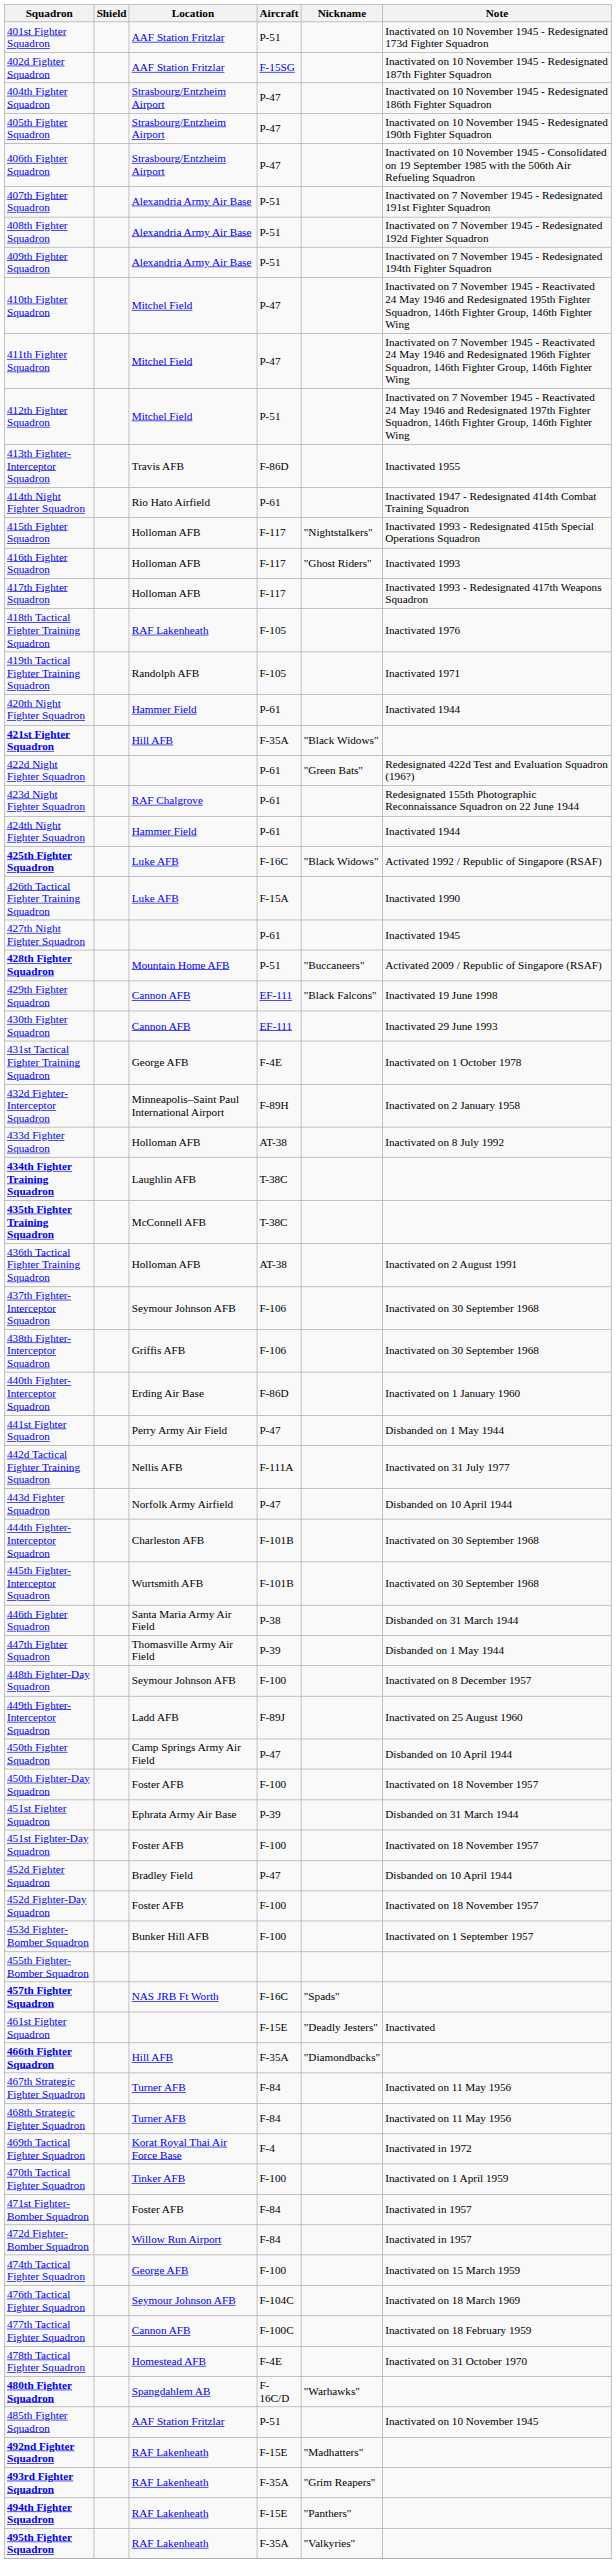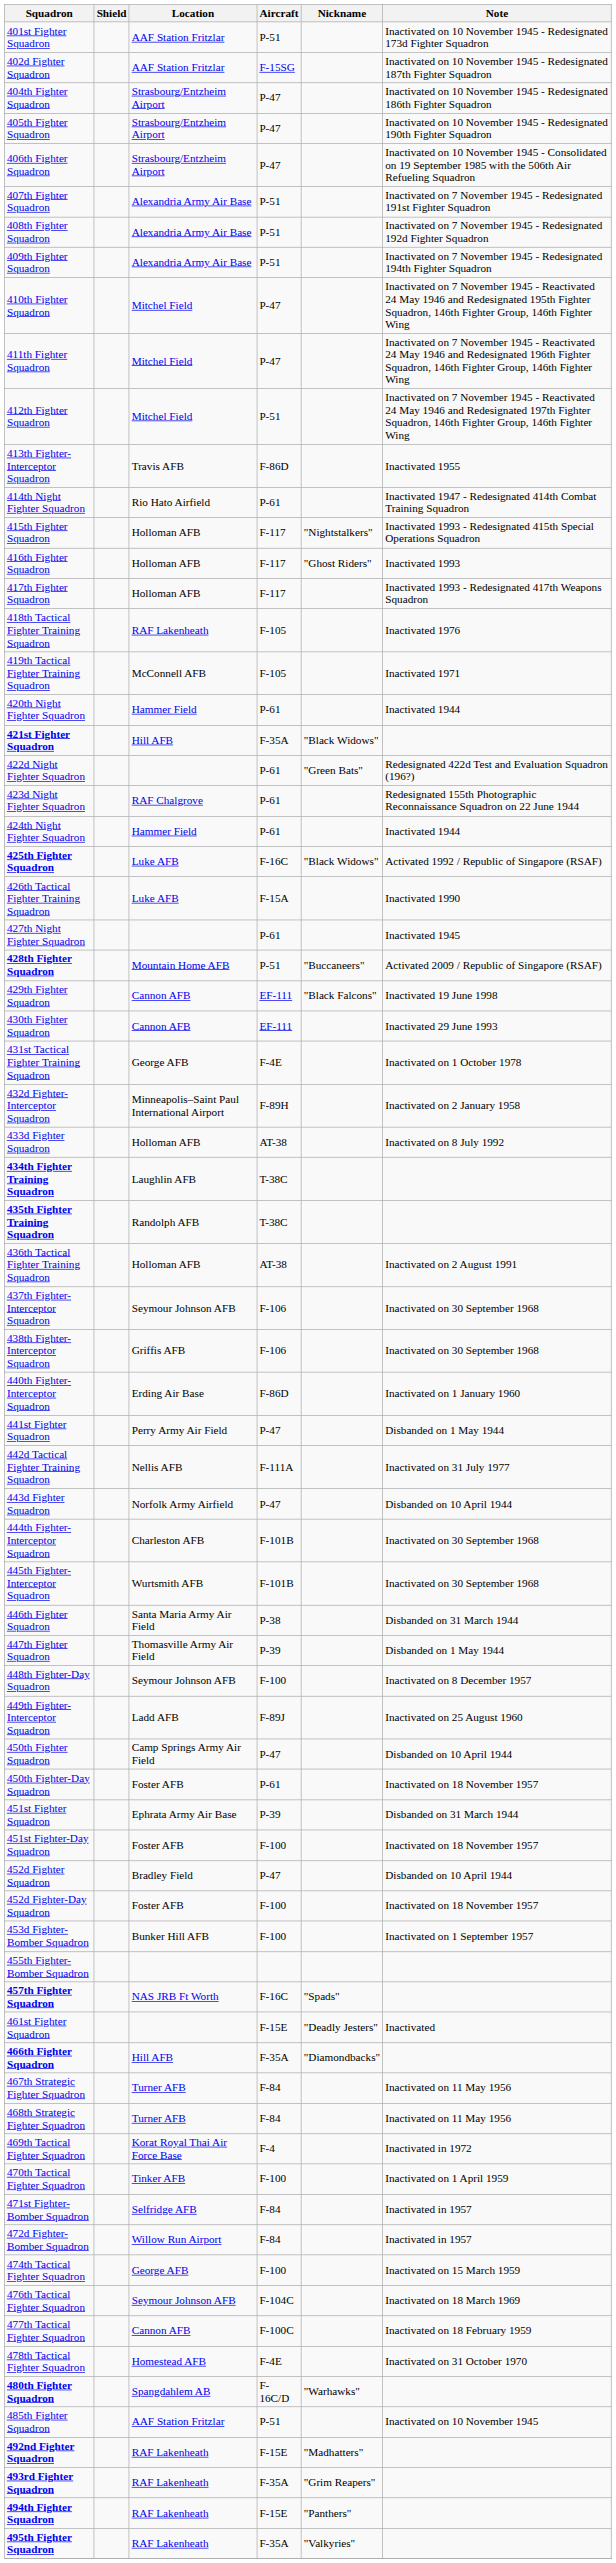 <table class="wikitable sortable">
 <tr>
 <th>Squadron</th>
 <th>Shield</th>
 <th>Location</th>
 <th>Aircraft</th>
 <th>Nickname</th>
 <th>Note</th>
 </tr>
 <tr>
 <td><a href='#'>401st Fighter Squadron</a></td>
 <td></td>
 <td><a href='#'>AAF Station Fritzlar</a></td>
 <td>P-51</td>
 <td></td>
 <td>Inactivated on 10 November 1945 - Redesignated 173d Fighter Squadron</td>
 </tr>
 <tr>
 <td><a href='#'>402d Fighter Squadron</a></td>
 <td></td>
 <td><a href='#'>AAF Station Fritzlar</a></td>
 <td><a href='#'>F-15SG</a></td>
 <td></td>
 <td>Inactivated on 10 November 1945 - Redesignated 187th Fighter Squadron</td>
 </tr>
 <tr>
 <td><a href='#'>404th Fighter Squadron</a></td>
 <td></td>
 <td><a href='#'>Strasbourg/Entzheim Airport</a></td>
 <td>P-47</td>
 <td></td>
 <td>Inactivated on 10 November 1945 - Redesignated 186th Fighter Squadron</td>
 </tr>
 <tr>
 <td><a href='#'>405th Fighter Squadron</a></td>
 <td></td>
 <td><a href='#'>Strasbourg/Entzheim Airport</a></td>
 <td>P-47</td>
 <td></td>
 <td>Inactivated on 10 November 1945 - Redesignated 190th Fighter Squadron</td>
 </tr>
 <tr>
 <td><a href='#'>406th Fighter Squadron</a></td>
 <td></td>
 <td><a href='#'>Strasbourg/Entzheim Airport</a></td>
 <td>P-47</td>
 <td></td>
 <td>Inactivated on 10 November 1945 - Consolidated on 19 September 1985 with the 506th Air Refueling Squadron</td>
 </tr>
 <tr>
 <td><a href='#'>407th Fighter Squadron</a></td>
 <td></td>
 <td><a href='#'>Alexandria Army Air Base</a></td>
 <td>P-51</td>
 <td></td>
 <td>Inactivated on 7 November 1945 - Redesignated 191st Fighter Squadron</td>
 </tr>
 <tr>
 <td><a href='#'>408th Fighter Squadron</a></td>
 <td></td>
 <td><a href='#'>Alexandria Army Air Base</a></td>
 <td>P-51</td>
 <td></td>
 <td>Inactivated on 7 November 1945 - Redesignated 192d Fighter Squadron</td>
 </tr>
 <tr>
 <td><a href='#'>409th Fighter Squadron</a></td>
 <td></td>
 <td><a href='#'>Alexandria Army Air Base</a></td>
 <td>P-51</td>
 <td></td>
 <td>Inactivated on 7 November 1945 - Redesignated 194th Fighter  Squadron</td>
 </tr>
 <tr>
 <td><a href='#'>410th Fighter Squadron</a></td>
 <td></td>
 <td><a href='#'>Mitchel Field</a></td>
 <td>P-47</td>
 <td></td>
 <td>Inactivated on 7 November 1945 - Reactivated 24 May 1946 and Redesignated 195th Fighter Squadron, 146th Fighter Group, 146th Fighter Wing</td>
 </tr>
 <tr>
 <td><a href='#'>411th Fighter Squadron</a></td>
 <td></td>
 <td><a href='#'>Mitchel Field</a></td>
 <td>P-47</td>
 <td></td>
 <td>Inactivated on 7 November 1945 - Reactivated 24 May 1946 and Redesignated 196th Fighter  Squadron, 146th Fighter Group, 146th Fighter Wing</td>
 </tr>
 <tr>
 <td><a href='#'>412th Fighter Squadron</a></td>
 <td></td>
 <td><a href='#'>Mitchel Field</a></td>
 <td>P-51</td>
 <td></td>
 <td>Inactivated on 7 November 1945 - Reactivated 24 May 1946 and Redesignated 197th Fighter  Squadron, 146th Fighter Group, 146th Fighter Wing</td>
 </tr>
 <tr>
 <td><a href='#'>413th Fighter-Interceptor Squadron</a></td>
 <td></td>
 <td>Travis AFB</td>
 <td>F-86D</td>
 <td></td>
 <td>Inactivated 1955</td>
 </tr>
 <tr>
 <td><a href='#'>414th Night Fighter Squadron</a></td>
 <td></td>
 <td>Rio Hato Airfield</td>
 <td>P-61</td>
 <td></td>
 <td>Inactivated 1947 - Redesignated 414th Combat Training Squadron</td>
 </tr>
 <tr>
 <td><a href='#'>415th Fighter Squadron</a></td>
 <td></td>
 <td>Holloman AFB</td>
 <td>F-117</td>
 <td>"Nightstalkers"</td>
 <td>Inactivated 1993 - Redesignated 415th Special Operations Squadron</td>
 </tr>
 <tr>
 <td><a href='#'>416th Fighter Squadron</a></td>
 <td></td>
 <td>Holloman AFB</td>
 <td>F-117</td>
 <td>"Ghost Riders"</td>
 <td>Inactivated 1993</td>
 </tr>
 <tr>
 <td><a href='#'>417th Fighter Squadron</a></td>
 <td></td>
 <td>Holloman AFB</td>
 <td>F-117</td>
 <td></td>
 <td>Inactivated 1993 - Redesignated 417th Weapons Squadron</td>
 </tr>
 <tr>
 <td><a href='#'>418th Tactical Fighter Training Squadron</a></td>
 <td></td>
 <td><a href='#'>RAF Lakenheath</a></td>
 <td>F-105</td>
 <td></td>
 <td>Inactivated 1976</td>
 </tr>
 <tr>
 <td><a href='#'>419th Tactical Fighter Training Squadron</a></td>
 <td></td>
-<td>Randolph AFB</td>
+<td>McConnell AFB</td>
 <td>F-105</td>
 <td></td>
 <td>Inactivated 1971</td>
 </tr>
 <tr>
 <td><a href='#'>420th Night Fighter Squadron</a></td>
 <td></td>
 <td><a href='#'>Hammer Field</a></td>
 <td>P-61</td>
 <td></td>
 <td>Inactivated 1944</td>
 </tr>
 <tr>
 <td><strong><a href='#'>421st Fighter Squadron</a></strong></td>
 <td></td>
 <td><a href='#'>Hill AFB</a></td>
 <td>F-35A</td>
 <td>"Black Widows"</td>
 <td></td>
 </tr>
 <tr>
 <td><a href='#'>422d Night Fighter Squadron</a></td>
 <td></td>
 <td></td>
 <td>P-61</td>
 <td>"Green Bats"</td>
 <td>Redesignated 422d Test and Evaluation Squadron (196?)</td>
 </tr>
 <tr>
 <td><a href='#'>423d Night Fighter Squadron</a></td>
 <td></td>
 <td><a href='#'>RAF Chalgrove</a></td>
 <td>P-61</td>
 <td></td>
 <td>Redesignated 155th Photographic Reconnaissance Squadron on 22 June 1944</td>
 </tr>
 <tr>
 <td><a href='#'>424th Night Fighter Squadron</a></td>
 <td></td>
 <td><a href='#'>Hammer Field</a></td>
 <td>P-61</td>
 <td></td>
 <td>Inactivated 1944</td>
 </tr>
 <tr>
 <td><strong><a href='#'>425th Fighter Squadron</a></strong></td>
 <td></td>
 <td><a href='#'>Luke AFB</a></td>
 <td>F-16C</td>
 <td>"Black Widows"</td>
 <td>Activated 1992 / Republic of Singapore (RSAF)</td>
 </tr>
 <tr>
 <td><a href='#'>426th Tactical Fighter Training Squadron</a></td>
 <td></td>
 <td><a href='#'>Luke AFB</a></td>
 <td>F-15A</td>
 <td></td>
 <td>Inactivated 1990</td>
 </tr>
 <tr>
 <td><a href='#'>427th Night Fighter Squadron</a></td>
 <td></td>
 <td></td>
 <td>P-61</td>
 <td></td>
 <td>Inactivated 1945</td>
 </tr>
 <tr>
 <td><strong><a href='#'>428th Fighter Squadron</a></strong></td>
 <td></td>
 <td><a href='#'>Mountain Home AFB</a></td>
 <td>P-51</td>
 <td>"Buccaneers"</td>
 <td>Activated 2009 / Republic of Singapore (RSAF)</td>
 </tr>
 <tr>
 <td><a href='#'>429th Fighter Squadron</a></td>
 <td></td>
 <td><a href='#'>Cannon AFB</a></td>
 <td><a href='#'>EF-111</a></td>
 <td>"Black Falcons"</td>
 <td>Inactivated 19 June 1998</td>
 </tr>
 <tr>
 <td><a href='#'>430th Fighter Squadron</a></td>
 <td></td>
 <td><a href='#'>Cannon AFB</a></td>
 <td><a href='#'>EF-111</a></td>
 <td></td>
 <td>Inactivated 29 June 1993</td>
 </tr>
 <tr>
 <td><a href='#'>431st Tactical Fighter Training Squadron</a></td>
 <td></td>
 <td>George AFB</td>
 <td>F-4E</td>
 <td></td>
 <td>Inactivated on 1 October 1978</td>
 </tr>
 <tr>
 <td><a href='#'>432d Fighter-Interceptor Squadron</a></td>
 <td></td>
 <td>Minneapolis–Saint Paul International Airport</td>
 <td>F-89H</td>
 <td></td>
 <td>Inactivated on 2 January 1958</td>
 </tr>
 <tr>
 <td><a href='#'>433d Fighter Squadron</a></td>
 <td></td>
 <td>Holloman AFB</td>
 <td>AT-38</td>
 <td></td>
 <td>Inactivated on 8 July 1992</td>
 </tr>
 <tr>
 <td><strong><a href='#'>434th Fighter Training Squadron</a></strong></td>
 <td></td>
 <td>Laughlin AFB</td>
 <td>T-38C</td>
 <td></td>
 <td></td>
 </tr>
 <tr>
 <td><strong><a href='#'>435th Fighter Training Squadron</a></strong></td>
 <td></td>
-<td>McConnell AFB</td>
+<td>Randolph AFB</td>
 <td>T-38C</td>
 <td></td>
 <td></td>
 </tr>
 <tr>
 <td><a href='#'>436th Tactical Fighter Training Squadron</a></td>
 <td></td>
 <td>Holloman AFB</td>
 <td>AT-38</td>
 <td></td>
 <td>Inactivated on 2 August 1991</td>
 </tr>
 <tr>
 <td><a href='#'>437th Fighter-Interceptor Squadron</a></td>
 <td></td>
 <td>Seymour Johnson AFB</td>
 <td>F-106</td>
 <td></td>
 <td>Inactivated on 30 September 1968</td>
 </tr>
 <tr>
 <td><a href='#'>438th Fighter-Interceptor Squadron</a></td>
 <td></td>
 <td>Griffis AFB</td>
 <td>F-106</td>
 <td></td>
 <td>Inactivated on 30 September 1968</td>
 </tr>
 <tr>
 <td><a href='#'>440th Fighter-Interceptor Squadron</a></td>
 <td></td>
 <td>Erding Air Base</td>
 <td>F-86D</td>
 <td></td>
 <td>Inactivated on 1 January 1960</td>
 </tr>
 <tr>
 <td><a href='#'>441st Fighter Squadron</a></td>
 <td></td>
 <td>Perry Army Air Field</td>
 <td>P-47</td>
 <td></td>
 <td>Disbanded on 1 May 1944</td>
 </tr>
 <tr>
 <td><a href='#'>442d Tactical Fighter Training Squadron</a></td>
 <td></td>
 <td>Nellis AFB</td>
 <td>F-111A</td>
 <td></td>
 <td>Inactivated on 31 July 1977</td>
 </tr>
 <tr>
 <td><a href='#'>443d Fighter Squadron</a></td>
 <td></td>
 <td>Norfolk Army Airfield</td>
 <td>P-47</td>
 <td></td>
 <td>Disbanded on 10 April 1944</td>
 </tr>
 <tr>
 <td><a href='#'>444th Fighter-Interceptor Squadron</a></td>
 <td></td>
 <td>Charleston AFB</td>
 <td>F-101B</td>
 <td></td>
 <td>Inactivated on 30 September 1968</td>
 </tr>
 <tr>
 <td><a href='#'>445th Fighter-Interceptor Squadron</a></td>
 <td></td>
 <td>Wurtsmith AFB</td>
 <td>F-101B</td>
 <td></td>
 <td>Inactivated on 30 September 1968</td>
 </tr>
 <tr>
 <td><a href='#'>446th Fighter Squadron</a></td>
 <td></td>
 <td>Santa Maria Army Air Field</td>
 <td>P-38</td>
 <td></td>
 <td>Disbanded on 31 March 1944</td>
 </tr>
 <tr>
 <td><a href='#'>447th Fighter Squadron</a></td>
 <td></td>
 <td>Thomasville Army Air Field</td>
 <td>P-39</td>
 <td></td>
 <td>Disbanded on 1 May 1944</td>
 </tr>
 <tr>
 <td><a href='#'>448th Fighter-Day Squadron</a></td>
 <td></td>
 <td>Seymour Johnson AFB</td>
 <td>F-100</td>
 <td></td>
 <td>Inactivated on 8 December 1957</td>
 </tr>
 <tr>
 <td><a href='#'>449th Fighter-Interceptor Squadron</a></td>
 <td></td>
 <td>Ladd AFB</td>
 <td>F-89J</td>
 <td></td>
 <td>Inactivated on 25 August 1960</td>
 </tr>
 <tr>
 <td><a href='#'>450th Fighter Squadron</a></td>
 <td></td>
 <td>Camp Springs Army Air Field</td>
 <td>P-47</td>
 <td></td>
 <td>Disbanded on 10 April 1944</td>
 </tr>
 <tr>
 <td><a href='#'>450th Fighter-Day Squadron</a></td>
 <td></td>
 <td>Foster AFB</td>
-<td>F-100</td>
+<td>P-61</td>
 <td></td>
 <td>Inactivated on 18 November 1957</td>
 </tr>
 <tr>
 <td><a href='#'>451st Fighter Squadron</a></td>
 <td></td>
 <td>Ephrata Army Air Base</td>
 <td>P-39</td>
 <td></td>
 <td>Disbanded on 31 March 1944</td>
 </tr>
 <tr>
 <td><a href='#'>451st Fighter-Day Squadron</a></td>
 <td></td>
 <td>Foster AFB</td>
 <td>F-100</td>
 <td></td>
 <td>Inactivated on 18 November 1957</td>
 </tr>
 <tr>
 <td><a href='#'>452d Fighter Squadron</a></td>
 <td></td>
 <td>Bradley Field</td>
 <td>P-47</td>
 <td></td>
 <td>Disbanded on 10 April 1944</td>
 </tr>
 <tr>
 <td><a href='#'>452d Fighter-Day Squadron</a></td>
 <td></td>
 <td>Foster AFB</td>
 <td>F-100</td>
 <td></td>
 <td>Inactivated on 18 November 1957</td>
 </tr>
 <tr>
 <td><a href='#'>453d Fighter-Bomber Squadron</a></td>
 <td></td>
 <td>Bunker Hill AFB</td>
 <td>F-100</td>
 <td></td>
 <td>Inactivated on 1 September 1957</td>
 </tr>
 <tr>
 <td><a href='#'>455th Fighter-Bomber Squadron</a></td>
 <td></td>
 <td></td>
 <td></td>
 <td></td>
 <td></td>
 </tr>
 <tr>
 <td><strong><a href='#'>457th Fighter Squadron</a></strong></td>
 <td></td>
 <td><a href='#'>NAS JRB Ft Worth</a></td>
 <td>F-16C</td>
 <td>"Spads"</td>
 <td></td>
 </tr>
 <tr>
 <td><a href='#'>461st Fighter Squadron</a></td>
 <td></td>
 <td></td>
 <td>F-15E</td>
 <td>"Deadly Jesters"</td>
 <td>Inactivated</td>
 </tr>
 <tr>
 <td><strong><a href='#'>466th Fighter Squadron</a></strong></td>
 <td></td>
 <td><a href='#'>Hill AFB</a></td>
 <td>F-35A</td>
 <td>"Diamondbacks"</td>
 <td></td>
 </tr>
 <tr>
 <td><a href='#'>467th Strategic Fighter Squadron</a></td>
 <td></td>
 <td><a href='#'>Turner AFB</a></td>
 <td>F-84</td>
 <td></td>
 <td>Inactivated on 11 May 1956</td>
 </tr>
 <tr>
 <td><a href='#'>468th Strategic Fighter Squadron</a></td>
 <td></td>
 <td><a href='#'>Turner AFB</a></td>
 <td>F-84</td>
 <td></td>
 <td>Inactivated on 11 May 1956</td>
 </tr>
 <tr>
 <td><a href='#'>469th Tactical Fighter Squadron</a></td>
 <td></td>
 <td><a href='#'>Korat Royal Thai Air Force Base</a></td>
 <td>F-4</td>
 <td></td>
 <td>Inactivated in 1972</td>
 </tr>
 <tr>
 <td><a href='#'>470th Tactical Fighter Squadron</a></td>
 <td></td>
 <td><a href='#'>Tinker AFB</a></td>
 <td>F-100</td>
 <td></td>
 <td>Inactivated on 1 April 1959</td>
 </tr>
 <tr>
 <td><a href='#'>471st Fighter-Bomber Squadron</a></td>
 <td></td>
-<td>Foster AFB</td>
+<td><a href='#'>Selfridge AFB</a></td>
 <td>F-84</td>
 <td></td>
 <td>Inactivated in 1957</td>
 </tr>
 <tr>
 <td><a href='#'>472d Fighter-Bomber Squadron</a></td>
 <td></td>
 <td><a href='#'>Willow Run Airport</a></td>
 <td>F-84</td>
 <td></td>
 <td>Inactivated in 1957</td>
 </tr>
 <tr>
 <td><a href='#'>474th Tactical Fighter Squadron</a></td>
 <td></td>
 <td><a href='#'>George AFB</a></td>
 <td>F-100</td>
 <td></td>
 <td>Inactivated on 15 March 1959</td>
 </tr>
 <tr>
 <td><a href='#'>476th Tactical Fighter Squadron</a></td>
 <td></td>
 <td><a href='#'>Seymour Johnson AFB</a></td>
 <td>F-104C</td>
 <td></td>
 <td>Inactivated on 18 March 1969</td>
 </tr>
 <tr>
 <td><a href='#'>477th Tactical Fighter Squadron</a></td>
 <td></td>
 <td><a href='#'>Cannon AFB</a></td>
 <td>F-100C</td>
 <td></td>
 <td>Inactivated on 18 February 1959</td>
 </tr>
 <tr>
 <td><a href='#'>478th Tactical Fighter Squadron</a></td>
 <td></td>
 <td><a href='#'>Homestead AFB</a></td>
 <td>F-4E</td>
 <td></td>
 <td>Inactivated on 31 October 1970</td>
 </tr>
 <tr>
 <td><strong><a href='#'>480th Fighter Squadron</a></strong></td>
 <td></td>
 <td><a href='#'>Spangdahlem AB</a></td>
 <td>F-16C/D</td>
 <td>"Warhawks"</td>
 <td></td>
 </tr>
 <tr>
 <td><a href='#'>485th Fighter Squadron</a></td>
 <td></td>
 <td><a href='#'>AAF Station Fritzlar</a></td>
 <td>P-51</td>
 <td></td>
 <td>Inactivated on 10 November 1945</td>
 </tr>
 <tr>
 <td><strong><a href='#'>492nd Fighter Squadron</a></strong></td>
 <td></td>
 <td><a href='#'>RAF Lakenheath</a></td>
 <td>F-15E</td>
 <td>"Madhatters"</td>
 <td></td>
 </tr>
 <tr>
 <td><strong><a href='#'>493rd Fighter Squadron</a></strong></td>
 <td></td>
 <td><a href='#'>RAF Lakenheath</a></td>
 <td>F-35A</td>
 <td>"Grim Reapers"</td>
 <td></td>
 </tr>
 <tr>
 <td><strong><a href='#'>494th Fighter Squadron</a></strong></td>
 <td></td>
 <td><a href='#'>RAF Lakenheath</a></td>
 <td>F-15E</td>
 <td>"Panthers"</td>
 <td></td>
 </tr>
 <tr>
 <td><strong><a href='#'>495th Fighter Squadron</a></strong></td>
 <td></td>
 <td><a href='#'>RAF Lakenheath</a></td>
 <td>F-35A</td>
 <td>"Valkyries"</td>
 <td></td>
 </tr>
 <tr>
 </tr>
 </table>
